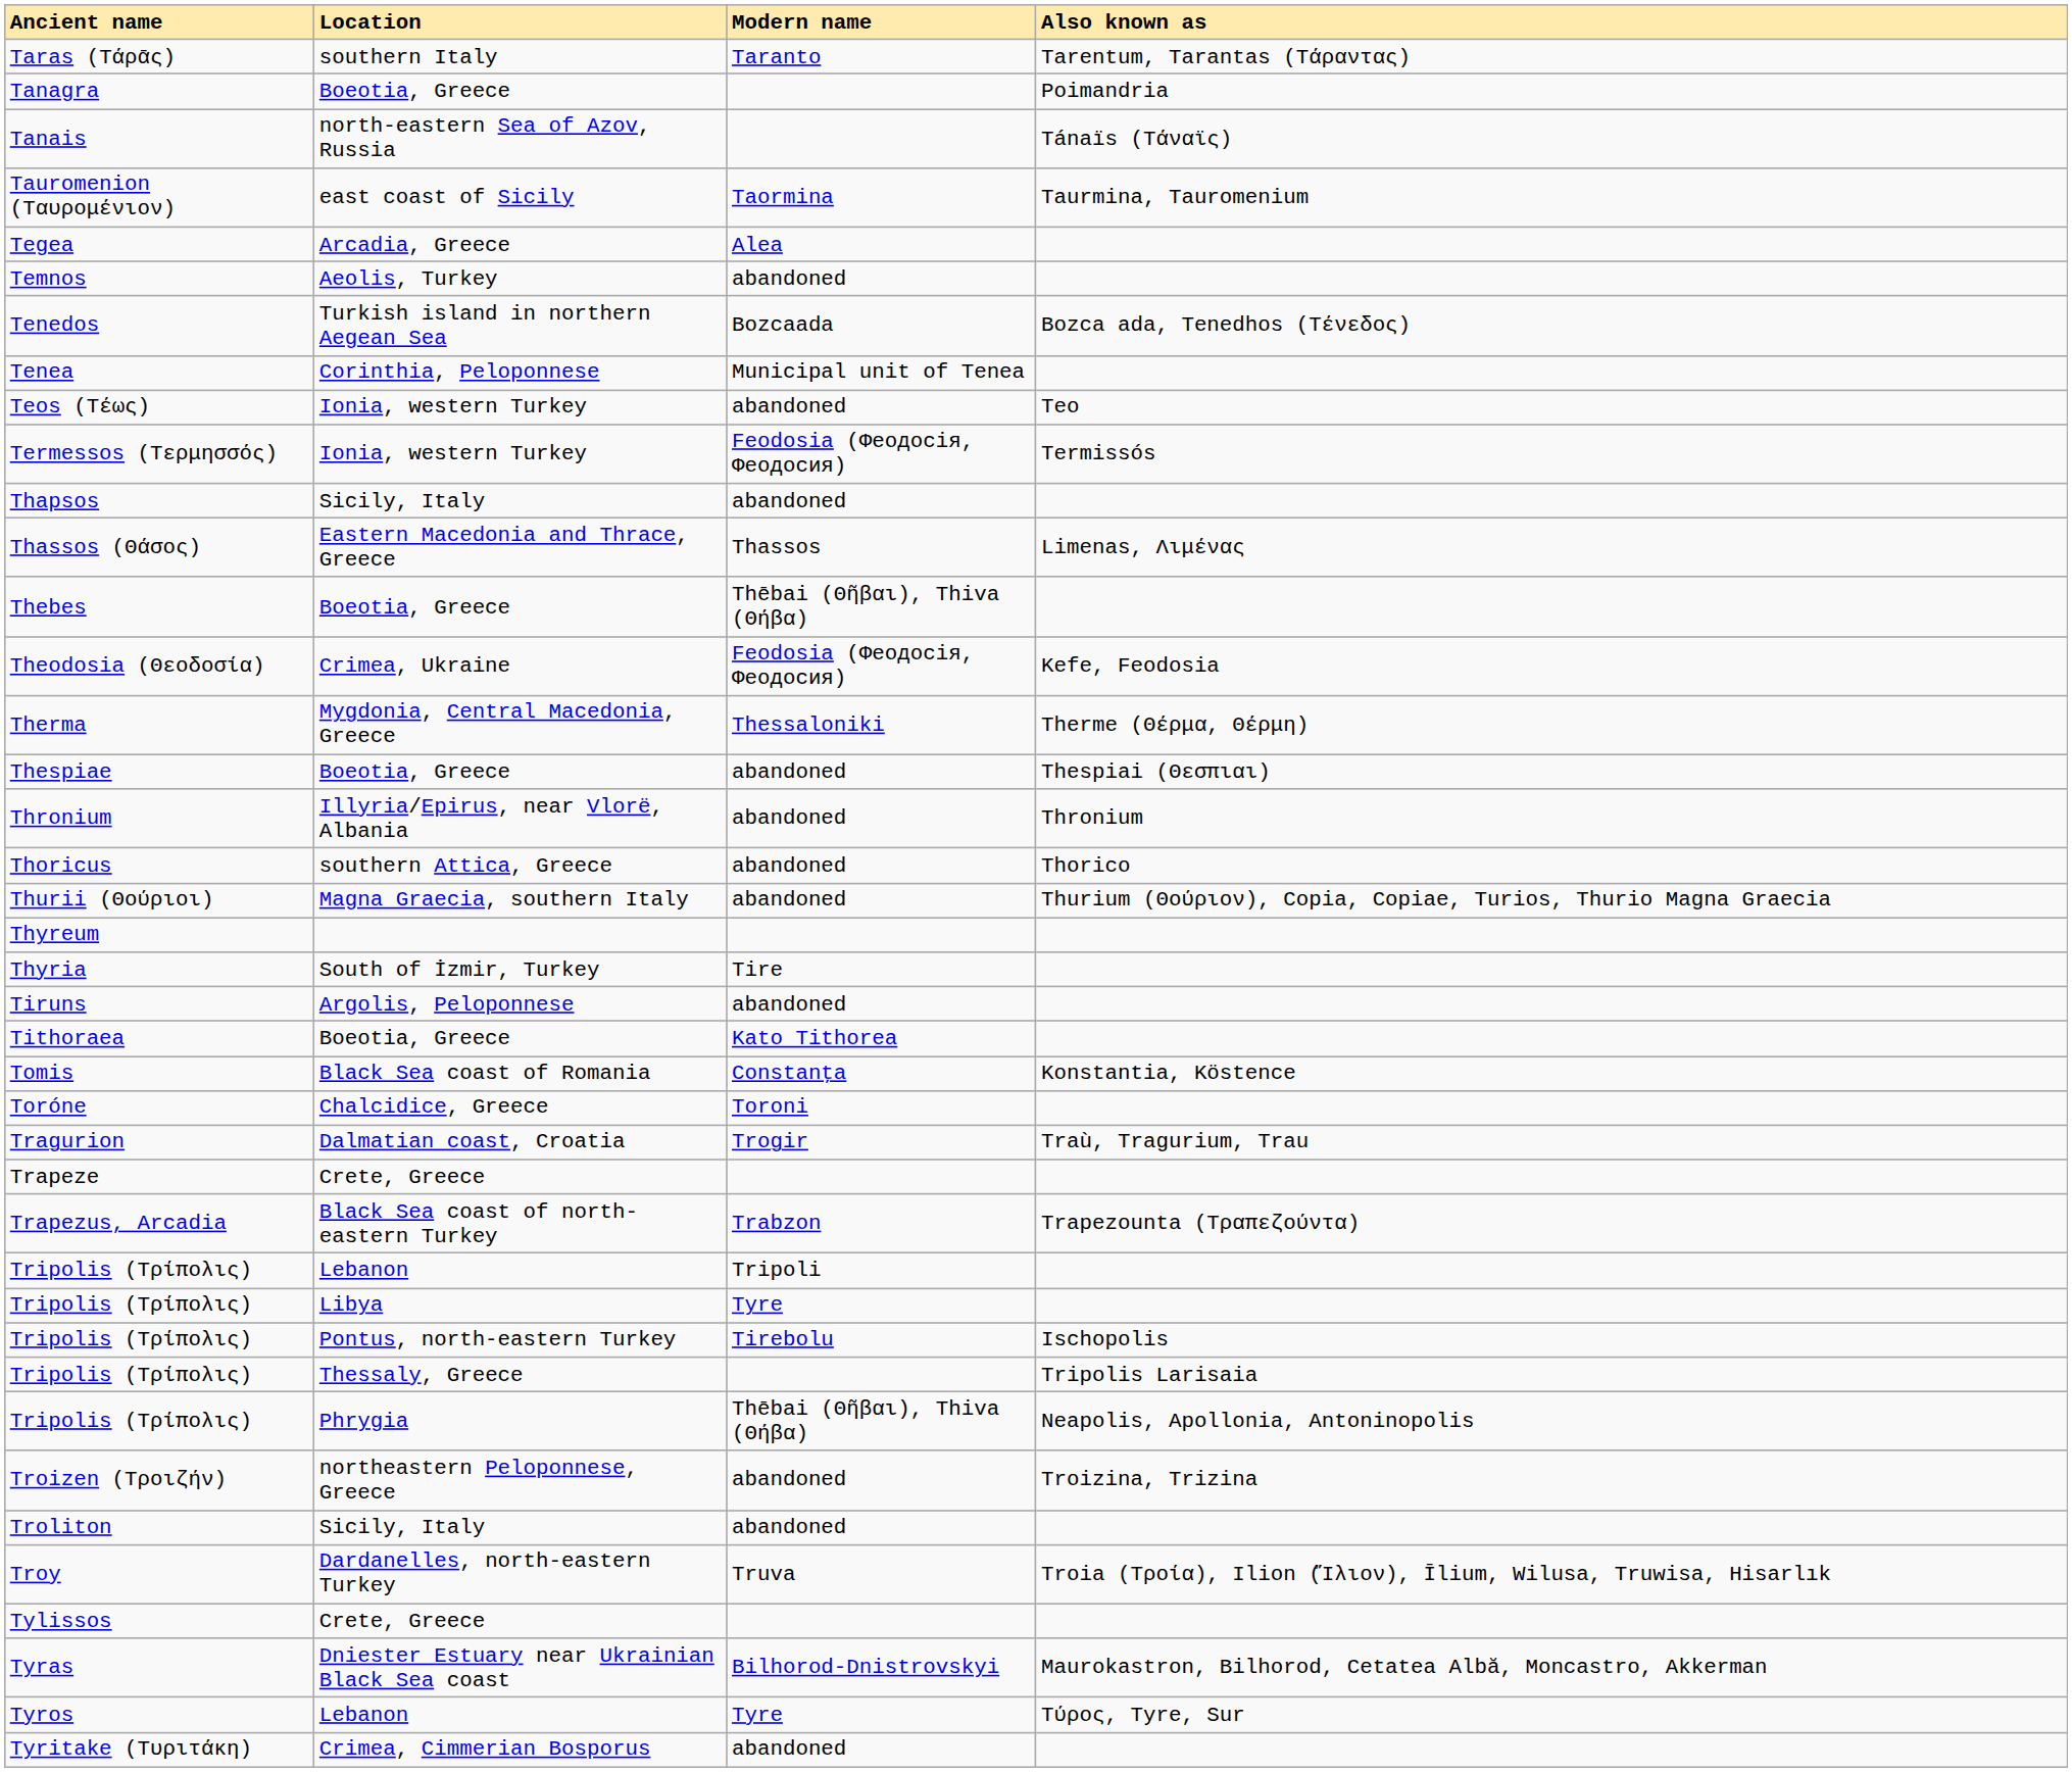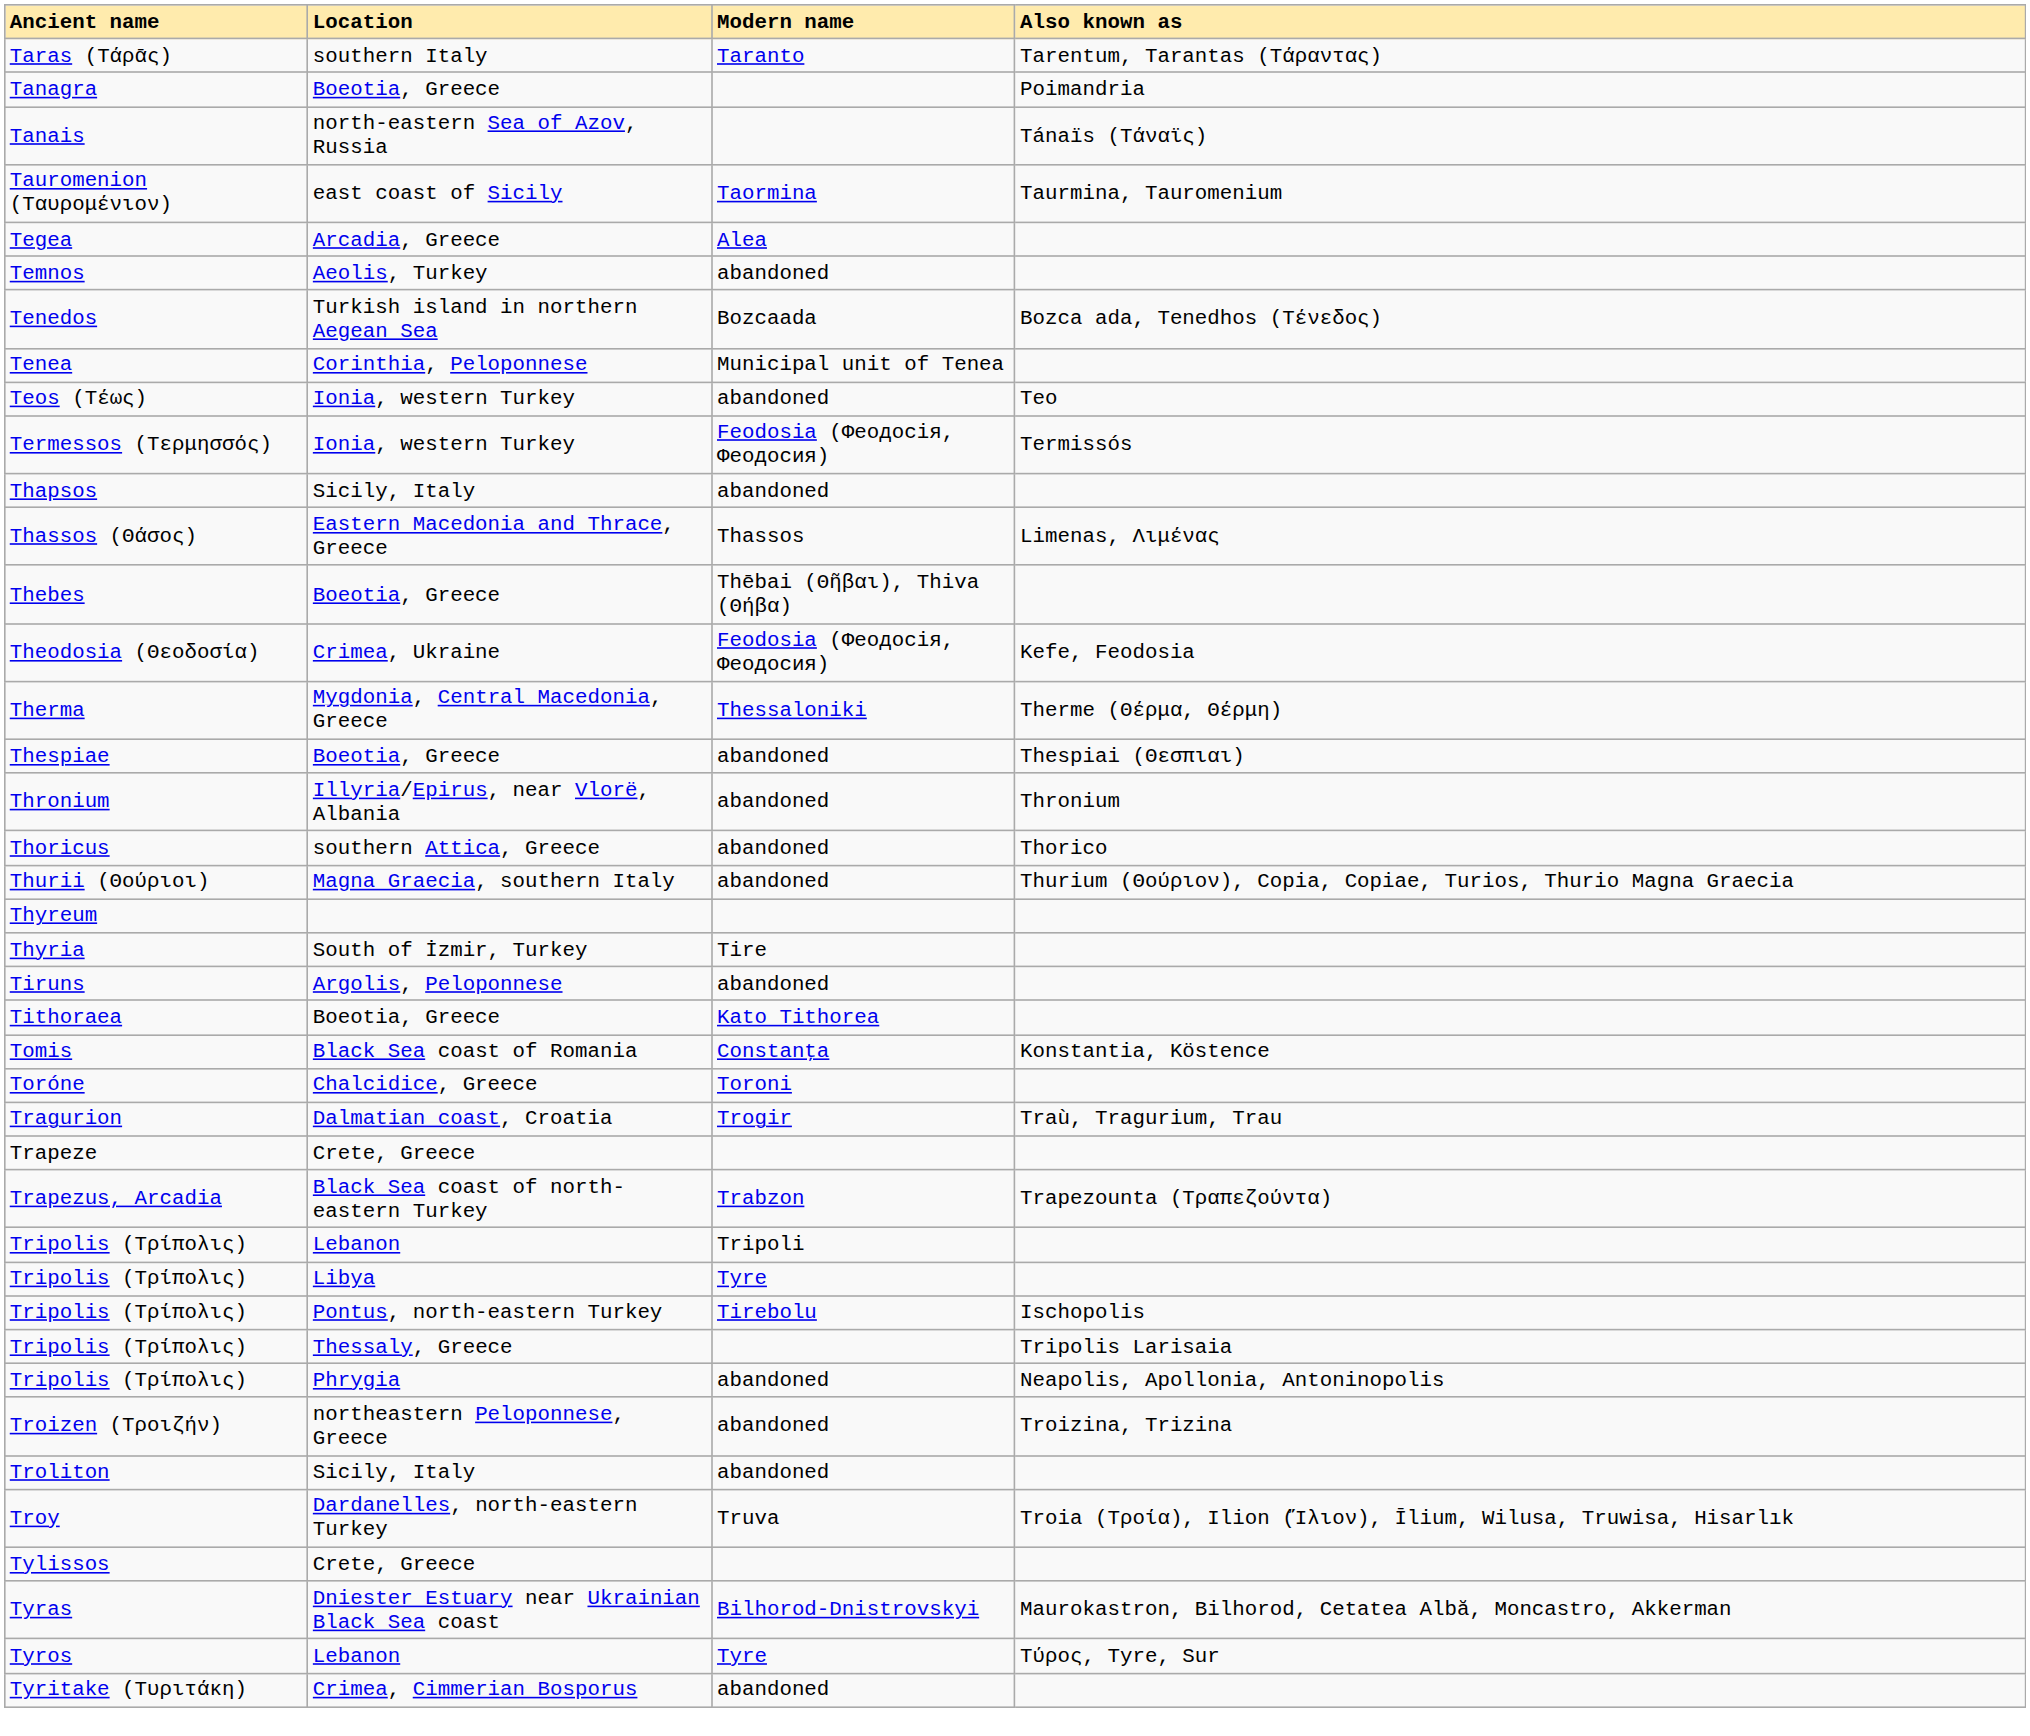 <table class="wikitable" width="100%">
 <tr>
 <td width="15%" bgcolor="#FFEBAD"><strong>Ancient name</strong></td>
 <td width="20%" bgcolor="#FFEBAD"><strong>Location</strong></td>
 <td width="15%" bgcolor="#FFEBAD"><strong>Modern name</strong></td>
 <td width="50%" bgcolor="#FFEBAD"><strong>Also known as</strong></td>
 </tr>
 <tr>
 <td><a href='#'>Taras</a> (Τάρᾱς)</td>
 <td>southern Italy</td>
 <td><a href='#'>Taranto</a></td>
 <td>Tarentum, Tarantas (Τάραντας)</td>
 </tr>
 <tr>
 <td><a href='#'>Tanagra</a></td>
 <td><a href='#'>Boeotia</a>, Greece</td>
 <td></td>
 <td>Poimandria</td>
 </tr>
 <tr>
 <td><a href='#'>Tanais</a></td>
 <td>north-eastern <a href='#'>Sea of Azov</a>, Russia</td>
 <td></td>
 <td>Tánaïs (Τάναϊς)</td>
 </tr>
 <tr>
 <td><a href='#'>Tauromenion</a> (Ταυρομένιον)</td>
 <td>east coast of <a href='#'>Sicily</a></td>
 <td><a href='#'>Taormina</a></td>
 <td>Taurmina, Tauromenium</td>
 </tr>
 <tr>
 <td><a href='#'>Tegea</a></td>
 <td><a href='#'>Arcadia</a>, Greece</td>
 <td><a href='#'>Alea</a></td>
 <td></td>
 </tr>
 <tr>
 <td><a href='#'>Temnos</a></td>
 <td><a href='#'>Aeolis</a>, Turkey</td>
 <td>abandoned</td>
 <td></td>
 </tr>
 <tr>
 <td><a href='#'>Tenedos</a></td>
 <td>Turkish island in northern <a href='#'>Aegean Sea</a></td>
 <td>Bozcaada</td>
 <td>Bozca ada, Tenedhos (Τένεδος)</td>
 </tr>
 <tr>
 <td><a href='#'>Tenea</a></td>
 <td><a href='#'>Corinthia</a>, <a href='#'>Peloponnese</a></td>
 <td>Municipal unit of Tenea</td>
 </tr>
 <tr>
 <td><a href='#'>Teos</a> (Τέως)</td>
 <td><a href='#'>Ionia</a>, western Turkey</td>
 <td>abandoned</td>
 <td>Teo</td>
 </tr>
 <tr>
 <td><a href='#'>Termessos</a> (Τερμησσός)</td>
 <td><a href='#'>Ionia</a>, western Turkey</td>
 <td><a href='#'>Feodosia</a> (Феодосія, Феодосия)</td>
 <td>Termissós</td>
 </tr>
 <tr>
 <td><a href='#'>Thapsos</a></td>
 <td>Sicily, Italy</td>
 <td>abandoned</td>
 <td></td>
 </tr>
 <tr>
 <td><a href='#'>Thassos</a> (Θάσος)</td>
 <td><a href='#'>Eastern Macedonia and Thrace</a>, Greece</td>
 <td>Thassos</td>
 <td>Limenas, Λιμένας</td>
 </tr>
 <tr>
 <td><a href='#'>Thebes</a></td>
 <td><a href='#'>Boeotia</a>, Greece</td>
 <td>Thēbai (Θῆβαι), Thiva (Θήβα)</td>
 </tr>
 <tr>
 <td><a href='#'>Theodosia</a> (Θεοδοσία)</td>
 <td><a href='#'>Crimea</a>, Ukraine</td>
 <td><a href='#'>Feodosia</a> (Феодосія, Феодосия)</td>
 <td>Kefe, Feodosia</td>
 </tr>
 <tr>
 <td><a href='#'>Therma</a></td>
 <td><a href='#'>Mygdonia</a>, <a href='#'>Central Macedonia</a>, Greece</td>
 <td><a href='#'>Thessaloniki</a></td>
 <td>Therme (Θέρμα, Θέρμη)</td>
 </tr>
 <tr>
 <td><a href='#'>Thespiae</a></td>
 <td><a href='#'>Boeotia</a>, Greece</td>
 <td>abandoned</td>
 <td>Thespiai (Θεσπιαι)</td>
 </tr>
 <tr>
 <td><a href='#'>Thronium</a></td>
 <td><a href='#'>Illyria</a>/<a href='#'>Epirus</a>, near <a href='#'>Vlorë</a>, Albania</td>
 <td>abandoned</td>
 <td>Thronium</td>
 </tr>
 <tr>
 <td><a href='#'>Thoricus</a></td>
 <td>southern <a href='#'>Attica</a>, Greece</td>
 <td>abandoned</td>
 <td>Thorico</td>
 </tr>
 <tr>
 <td><a href='#'>Thurii</a> (Θούριοι)</td>
 <td><a href='#'>Magna Graecia</a>, southern Italy</td>
 <td>abandoned</td>
 <td>Thurium (Θούριον), Copia, Copiae, Turios, Thurio Magna Graecia</td>
 </tr>
 <tr>
 <td><a href='#'>Thyreum</a></td>
 <td></td>
 <td></td>
 <td></td>
 </tr>
 <tr>
 <td><a href='#'>Thyria</a></td>
 <td>South of İzmir, Turkey</td>
 <td>Tire</td>
 <td></td>
 </tr>
 <tr>
 <td><a href='#'>Tiruns</a></td>
 <td><a href='#'>Argolis</a>, <a href='#'>Peloponnese</a></td>
 <td>abandoned</td>
 <td></td>
 </tr>
 <tr>
 <td><a href='#'>Tithoraea</a></td>
 <td>Boeotia, Greece</td>
 <td><a href='#'>Kato Tithorea</a></td>
 <td></td>
 </tr>
 <tr>
 <td><a href='#'>Tomis</a></td>
 <td><a href='#'>Black Sea</a> coast of Romania</td>
 <td><a href='#'>Constanţa</a></td>
 <td>Konstantia, Köstence</td>
 </tr>
 <tr>
 <td><a href='#'>Toróne</a></td>
 <td><a href='#'>Chalcidice</a>, Greece</td>
 <td><a href='#'>Toroni</a></td>
 <td></td>
 </tr>
 <tr>
 <td><a href='#'>Tragurion</a></td>
 <td><a href='#'>Dalmatian coast</a>, Croatia</td>
 <td><a href='#'>Trogir</a></td>
 <td>Traù, Tragurium, Trau</td>
 </tr>
 <tr>
 <td>Trapeze</td>
 <td>Crete, Greece</td>
 <td></td>
 <td></td>
 </tr>
 <tr>
 <td><a href='#'>Trapezus, Arcadia</a></td>
 <td><a href='#'>Black Sea</a> coast of north-eastern Turkey</td>
 <td><a href='#'>Trabzon</a></td>
 <td>Trapezounta (Τραπεζούντα)</td>
 </tr>
 <tr>
 <td><a href='#'>Tripolis</a> (Τρίπολις)</td>
 <td><a href='#'>Lebanon</a></td>
 <td>Tripoli</td>
 <td></td>
 </tr>
 <tr>
 <td><a href='#'>Tripolis</a> (Τρίπολις)</td>
 <td><a href='#'>Libya</a></td>
 <td><a href='#'>Tyre</a></td>
 <td></td>
 </tr>
 <tr>
 <td><a href='#'>Tripolis</a> (Τρίπολις)</td>
 <td><a href='#'>Pontus</a>, north-eastern Turkey</td>
 <td><a href='#'>Tirebolu</a></td>
 <td>Ischopolis</td>
 </tr>
 <tr>
 <td><a href='#'>Tripolis</a> (Τρίπολις)</td>
 <td><a href='#'>Thessaly</a>, Greece</td>
 <td></td>
 <td>Tripolis Larisaia</td>
 </tr>
 <tr>
 <td><a href='#'>Tripolis</a> (Τρίπολις)</td>
 <td><a href='#'>Phrygia</a></td>
-<td>Thēbai (Θῆβαι), Thiva (Θήβα)</td>
+<td>abandoned</td>
 <td>Neapolis, Apollonia, Antoninopolis</td>
 </tr>
 <tr>
 <td><a href='#'>Troizen</a> (Τροιζήν)</td>
 <td>northeastern <a href='#'>Peloponnese</a>, Greece</td>
 <td>abandoned</td>
 <td>Troizina, Trizina</td>
 </tr>
 <tr>
 <td><a href='#'>Troliton</a></td>
 <td>Sicily, Italy</td>
 <td>abandoned</td>
 <td></td>
 </tr>
 <tr>
 <td><a href='#'>Troy</a></td>
 <td><a href='#'>Dardanelles</a>, north-eastern Turkey</td>
 <td>Truva</td>
 <td>Troia (Τροία), Ilion (Ἴλιον), Īlium, Wilusa, Truwisa, Hisarlık</td>
 </tr>
 <tr>
 <td><a href='#'>Tylissos</a></td>
 <td>Crete, Greece</td>
 <td></td>
 <td></td>
 </tr>
 <tr>
 <td><a href='#'>Tyras</a></td>
 <td><a href='#'>Dniester Estuary</a> near <a href='#'>Ukrainian</a> <a href='#'>Black Sea</a> coast</td>
 <td><a href='#'>Bilhorod-Dnistrovskyi</a></td>
 <td>Maurokastron, Bilhorod, Cetatea Albă, Moncastro, Akkerman</td>
 </tr>
 <tr>
 <td><a href='#'>Tyros</a></td>
 <td><a href='#'>Lebanon</a></td>
 <td><a href='#'>Tyre</a></td>
 <td>Τύρος, Tyre, Sur</td>
 </tr>
 <tr>
 <td><a href='#'>Tyritake</a> (Τυριτάκη)</td>
 <td><a href='#'>Crimea</a>, <a href='#'>Cimmerian Bosporus</a></td>
 <td>abandoned</td>
 <td></td>
 </tr>
 </table>
